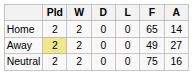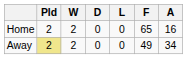 <table class="wikitable" border="1">
 <tr>
 <th width=40></th>
 <th width=30>Pld</th>
 <th width=30>W</th>
 <th width=30>D</th>
 <th width=30>L</th>
 <th width=30>F</th>
 <th width=30>A</th>
 </tr>
 <tr>
 <td>Home</td>
 <td align=center>2</td>
 <td align=center>2</td>
 <td align=center>0</td>
 <td align=center>0</td>
 <td align=center>65</td>
-<td align=center>14</td>
+<td align=center>16</td>
 </tr>
 <tr>
 <td>Away</td>
 <td align=center style="background: khaki;">2</td>
 <td align=center>2</td>
 <td align=center>0</td>
 <td align=center>0</td>
 <td align=center>49</td>
-<td align=center>27</td>
-</tr>
-<tr>
-<td>Neutral</td>
-<td align=center>2</td>
-<td align=center>2</td>
-<td align=center>0</td>
-<td align=center>0</td>
-<td align=center>75</td>
-<td align=center>16</td>
+<td align=center>34</td>
 </tr>
 </table>
